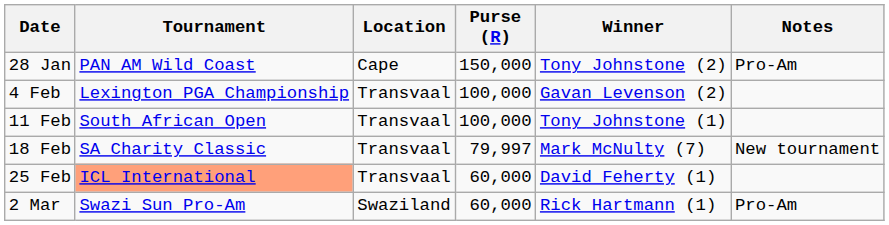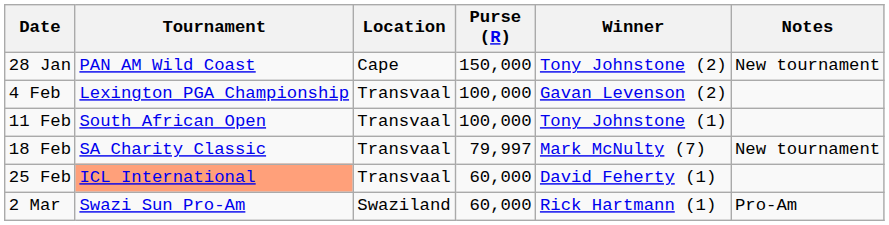 <table class="wikitable" style="font-size:95%">
 <tr>
 <th>Date</th>
 <th>Tournament</th>
 <th>Location</th>
 <th>Purse<br>(<a href='#'>R</a>)</th>
 <th>Winner</th>
 <th>Notes</th>
 </tr>
 <tr>
 <td>28 Jan</td>
 <td><a href='#'>PAN AM Wild Coast</a></td>
 <td>Cape</td>
 <td align=right>150,000</td>
 <td> <a href='#'>Tony Johnstone</a> (2)</td>
-<td>Pro-Am</td>
+<td>New tournament</td>
 </tr>
 <tr>
 <td>4 Feb</td>
 <td><a href='#'>Lexington PGA Championship</a></td>
 <td>Transvaal</td>
 <td align=right>100,000</td>
 <td> <a href='#'>Gavan Levenson</a> (2)</td>
 <td></td>
 </tr>
 <tr>
 <td>11 Feb</td>
 <td><a href='#'>South African Open</a></td>
 <td>Transvaal</td>
 <td align=right>100,000</td>
 <td> <a href='#'>Tony Johnstone</a> (1)</td>
 <td></td>
 </tr>
 <tr>
 <td>18 Feb</td>
 <td><a href='#'>SA Charity Classic</a></td>
 <td>Transvaal</td>
 <td align=right>79,997</td>
 <td> <a href='#'>Mark McNulty</a> (7)</td>
 <td>New tournament</td>
 </tr>
 <tr>
 <td>25 Feb</td>
 <td style="background: lightsalmon;"><a href='#'>ICL International</a></td>
 <td>Transvaal</td>
 <td align=right>60,000</td>
 <td> <a href='#'>David Feherty</a> (1)</td>
 <td></td>
 </tr>
 <tr>
 <td>2 Mar</td>
 <td><a href='#'>Swazi Sun Pro-Am</a></td>
 <td>Swaziland</td>
 <td align=right>60,000</td>
 <td> <a href='#'>Rick Hartmann</a> (1)</td>
 <td>Pro-Am</td>
 </tr>
 </table>
